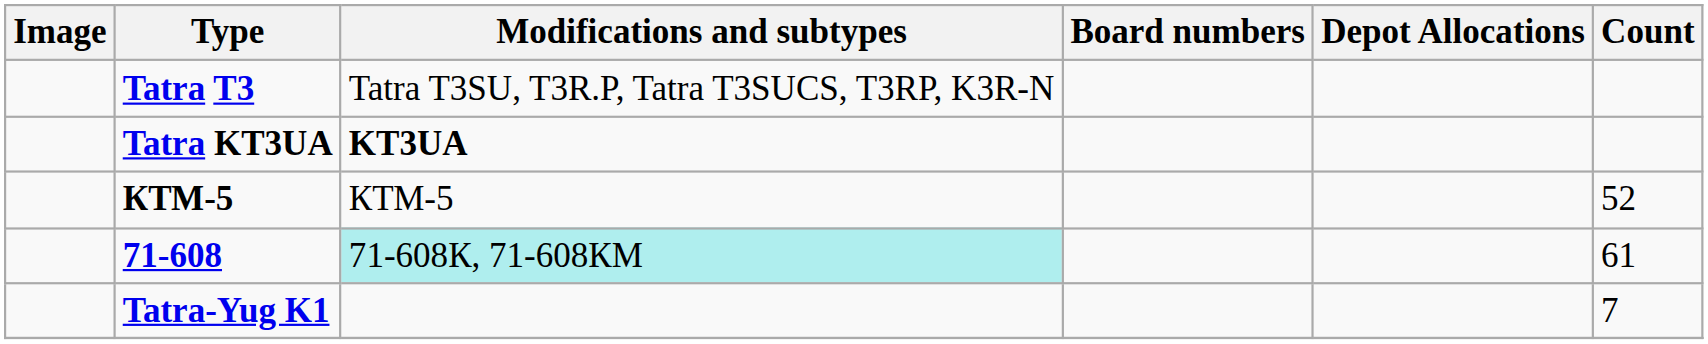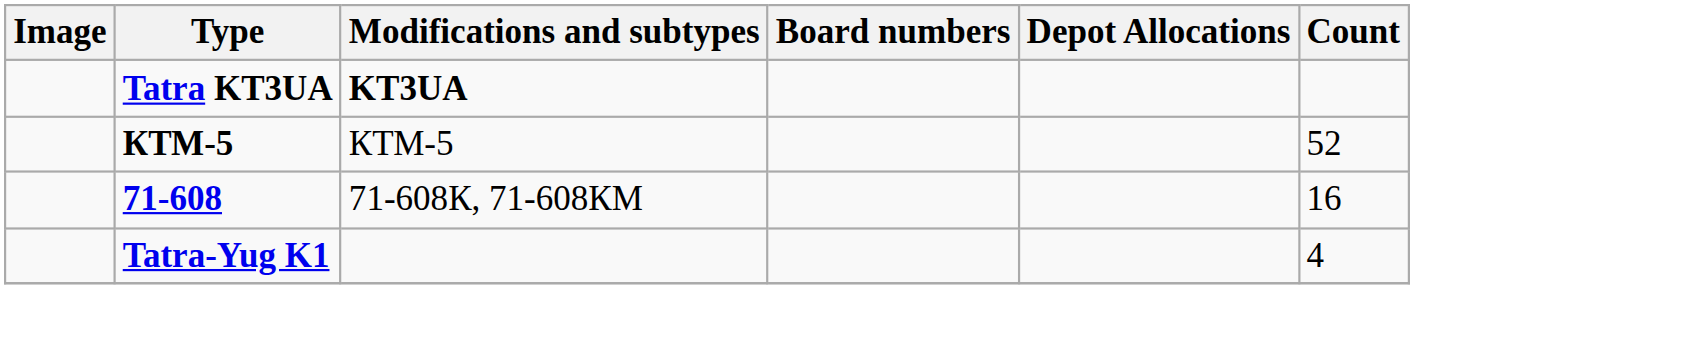 <table class="wikitable">
 <tr>
 <th>Image</th>
 <th>Type</th>
 <th>Modifications and subtypes</th>
 <th>Board numbers</th>
 <th>Depot Allocations</th>
 <th>Count</th>
-</tr>
-<tr>
-<td></td>
-<td><strong><a href='#'>Tatra</a> <a href='#'>T3</a></strong></td>
-<td>Tatra T3SU, T3R.P, Tatra T3SUCS, T3RP, K3R-N</td>
-<td></td>
-<td></td>
-<td></td>
 </tr>
 <tr>
 <td></td>
 <td><strong><a href='#'>Tatra</a> KT3UA</strong></td>
 <td><strong>KT3UA</strong></td>
 <td></td>
 <td></td>
 <td></td>
 </tr>
 <tr>
 <td></td>
 <td><strong>КТМ-5</strong></td>
 <td>КТМ-5</td>
 <td></td>
 <td></td>
 <td>52</td>
 </tr>
 <tr>
 <td></td>
 <td><strong><a href='#'>71-608</a></strong></td>
-<td style="background: paleturquoise;">71-608К, 71-608КM</td>
+<td>71-608К, 71-608КM</td>
 <td></td>
 <td></td>
-<td>61</td>
+<td>16</td>
 </tr>
 <tr>
 <td></td>
 <td><strong><a href='#'>Tatra-Yug K1</a></strong></td>
 <td></td>
 <td></td>
 <td></td>
-<td>7</td>
+<td>4</td>
 </tr>
 <tr>
 </tr>
 </table>
